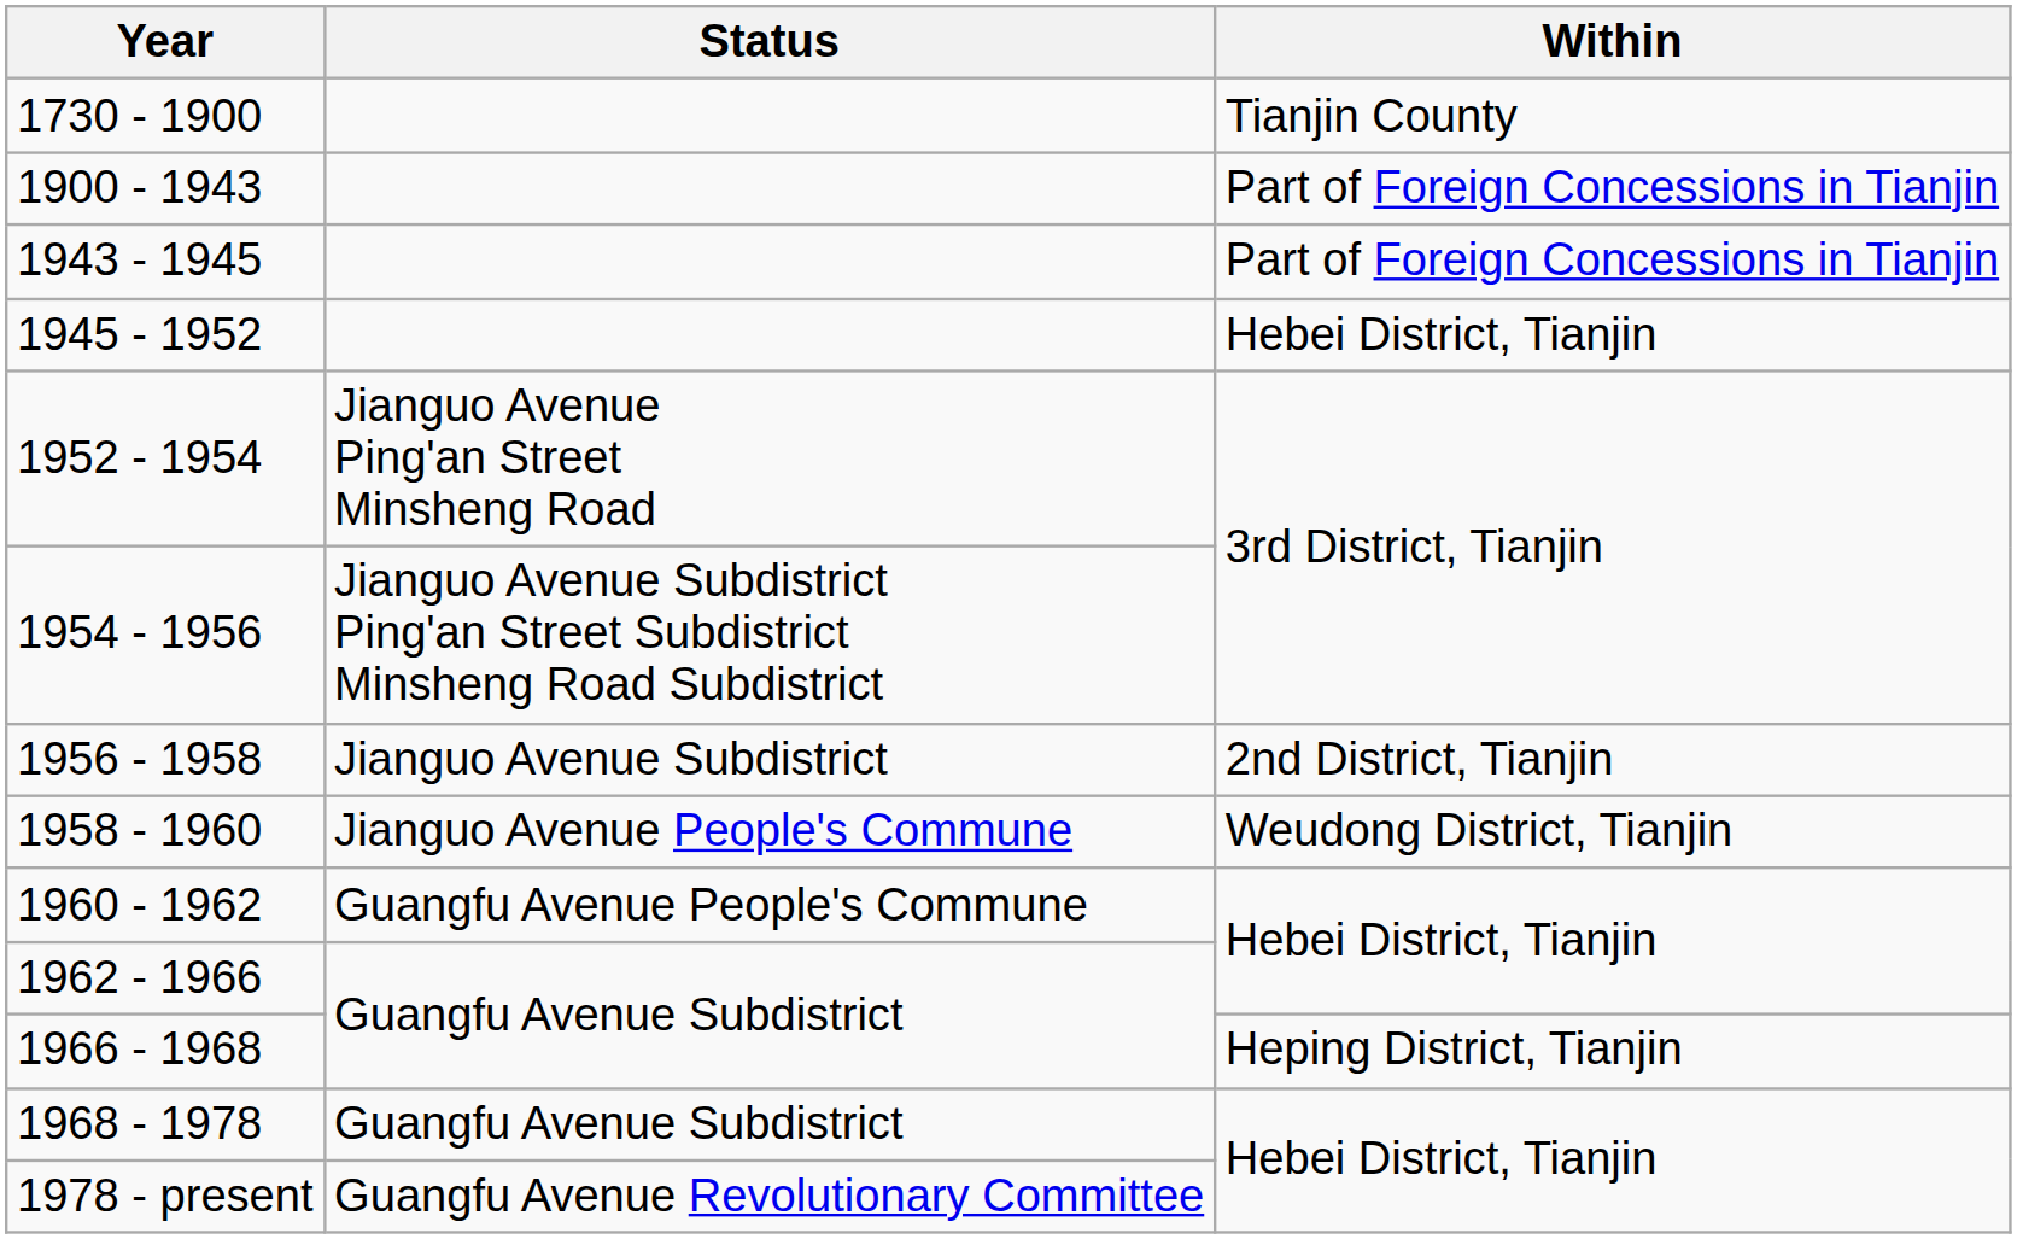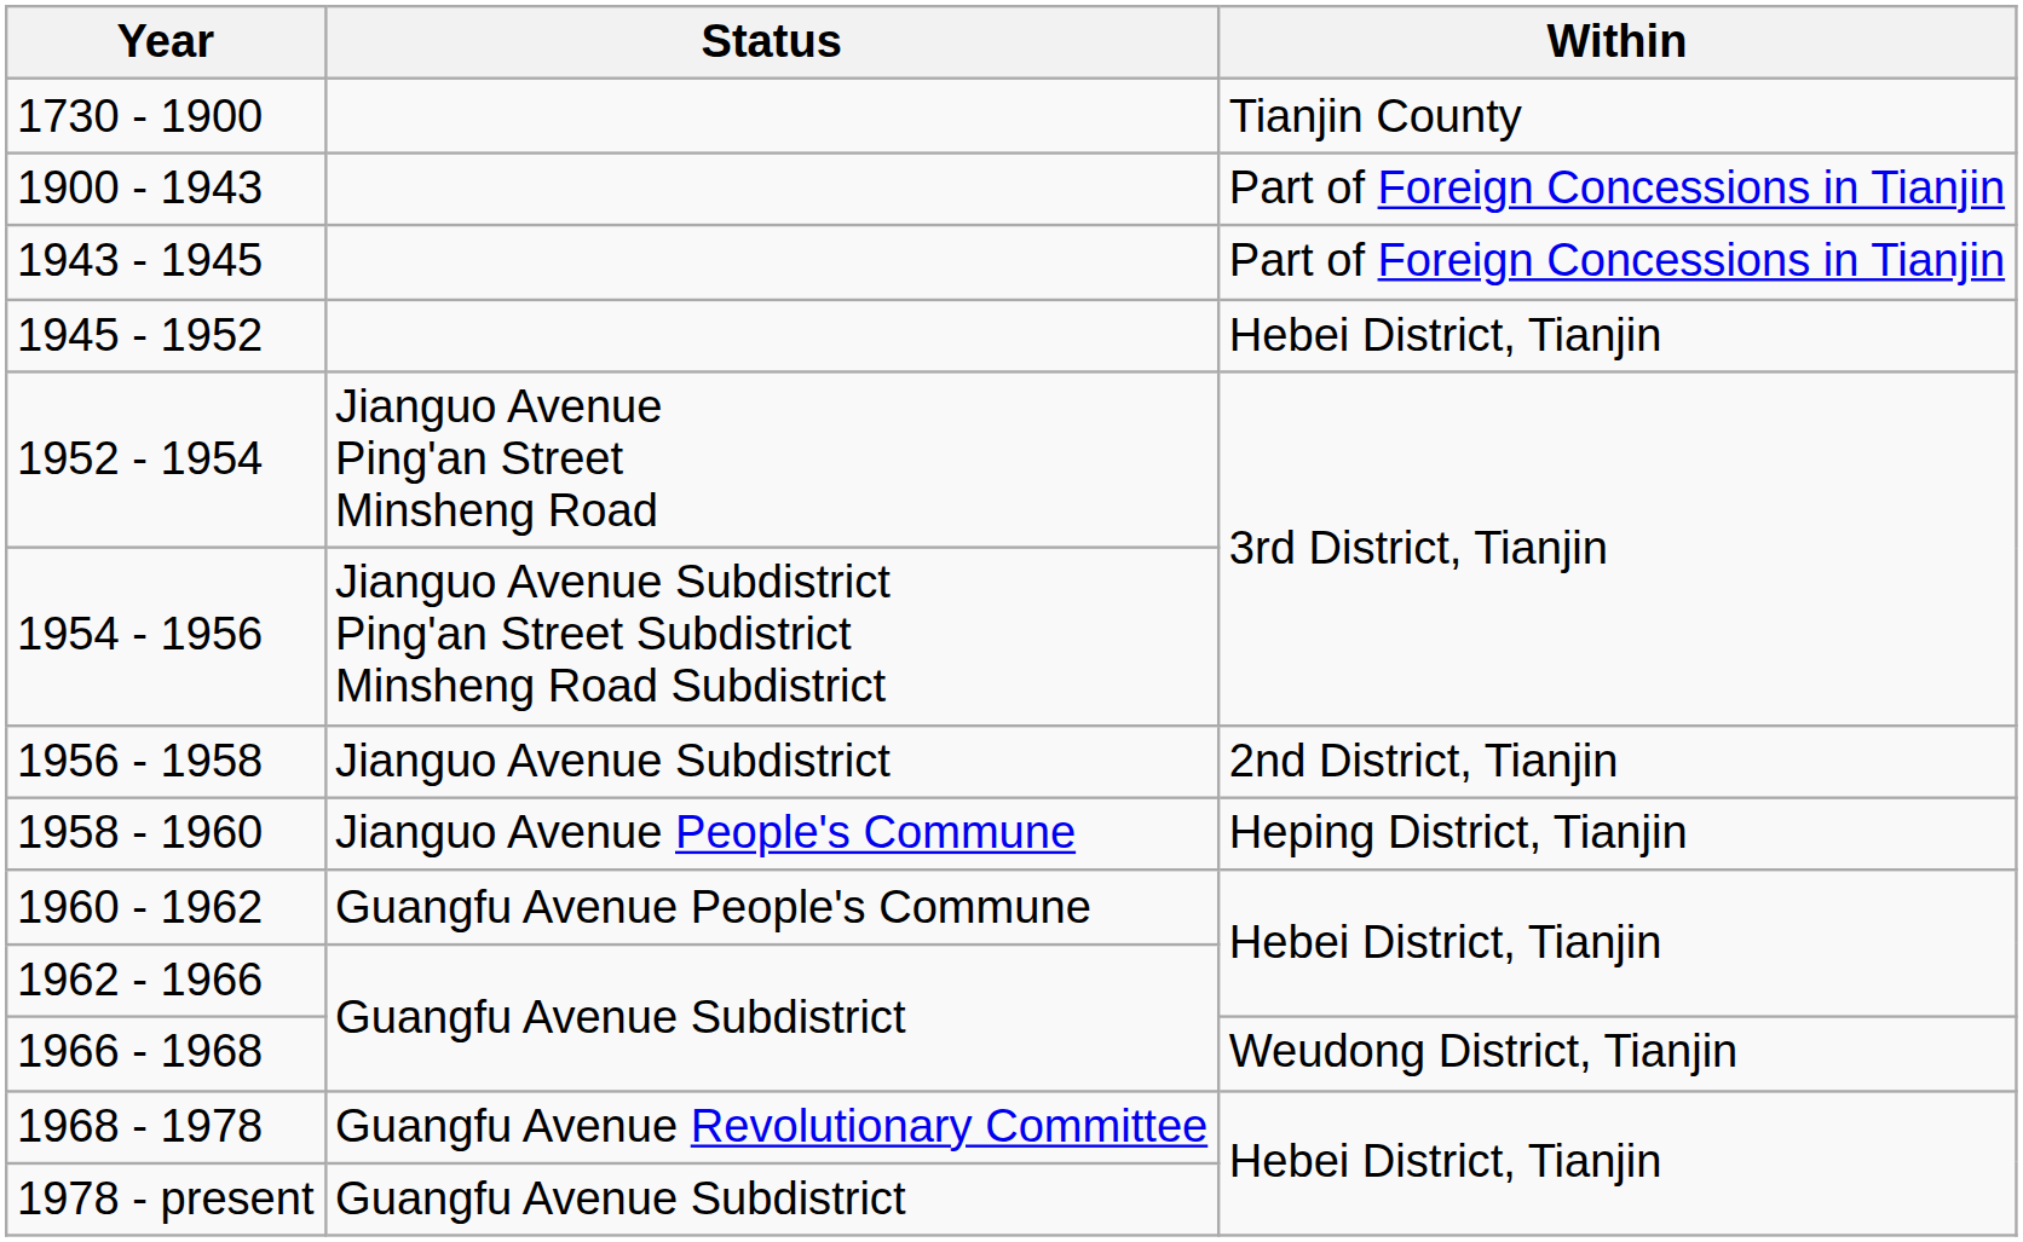 <table class="wikitable">
 <tr>
 <th>Year</th>
 <th>Status</th>
 <th>Within</th>
 </tr>
 <tr>
 <td>1730 - 1900</td>
 <td></td>
 <td>Tianjin County</td>
 </tr>
 <tr>
 <td>1900 - 1943</td>
 <td></td>
 <td>Part of <a href='#'>Foreign Concessions in Tianjin</a></td>
 </tr>
 <tr>
 <td>1943 - 1945</td>
 <td></td>
 <td>Part of <a href='#'>Foreign Concessions in Tianjin</a></td>
 </tr>
 <tr>
 <td>1945 - 1952</td>
 <td></td>
 <td>Hebei District, Tianjin</td>
 </tr>
 <tr>
 <td>1952 - 1954</td>
 <td>Jianguo Avenue<br>Ping'an Street<br>Minsheng Road</td>
 <td rowspan="2">3rd District, Tianjin</td>
 </tr>
 <tr>
 <td>1954 - 1956</td>
 <td>Jianguo Avenue Subdistrict<br>Ping'an Street Subdistrict<br>Minsheng Road Subdistrict</td>
 </tr>
 <tr>
 <td>1956 - 1958</td>
 <td>Jianguo Avenue Subdistrict</td>
 <td>2nd District, Tianjin</td>
 </tr>
 <tr>
 <td>1958 - 1960</td>
 <td>Jianguo Avenue <a href='#'>People's Commune</a></td>
-<td>Weudong District, Tianjin</td>
+<td>Heping District, Tianjin</td>
 </tr>
 <tr>
 <td>1960 - 1962</td>
 <td>Guangfu Avenue People's Commune</td>
 <td rowspan="2">Hebei District, Tianjin</td>
 </tr>
 <tr>
 <td>1962 - 1966</td>
 <td rowspan="2">Guangfu Avenue Subdistrict</td>
 </tr>
 <tr>
 <td>1966 - 1968</td>
-<td>Heping District, Tianjin</td>
+<td>Weudong District, Tianjin</td>
 </tr>
 <tr>
 <td>1968 - 1978</td>
-<td>Guangfu Avenue Subdistrict</td>
+<td>Guangfu Avenue <a href='#'>Revolutionary Committee</a></td>
 <td rowspan="2">Hebei District, Tianjin</td>
 </tr>
 <tr>
 <td>1978 - present</td>
-<td>Guangfu Avenue <a href='#'>Revolutionary Committee</a></td>
+<td>Guangfu Avenue Subdistrict</td>
 </tr>
 </table>
